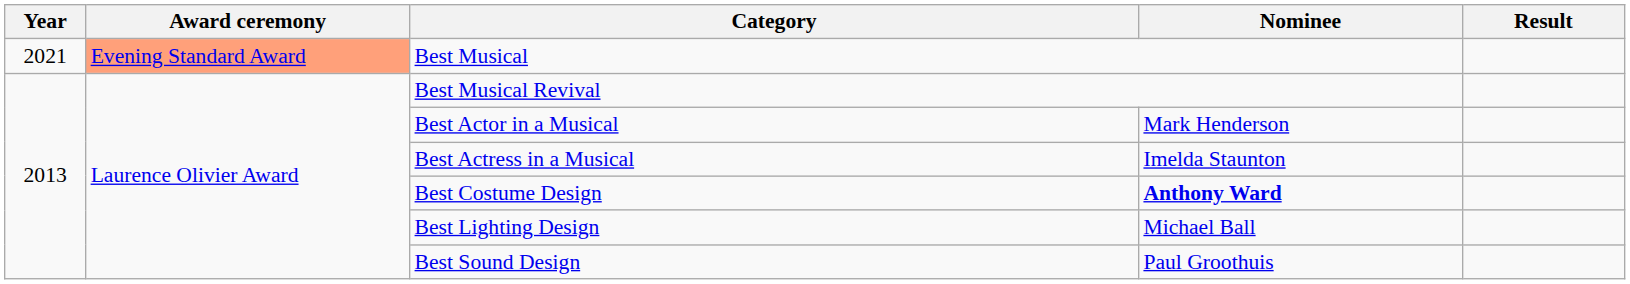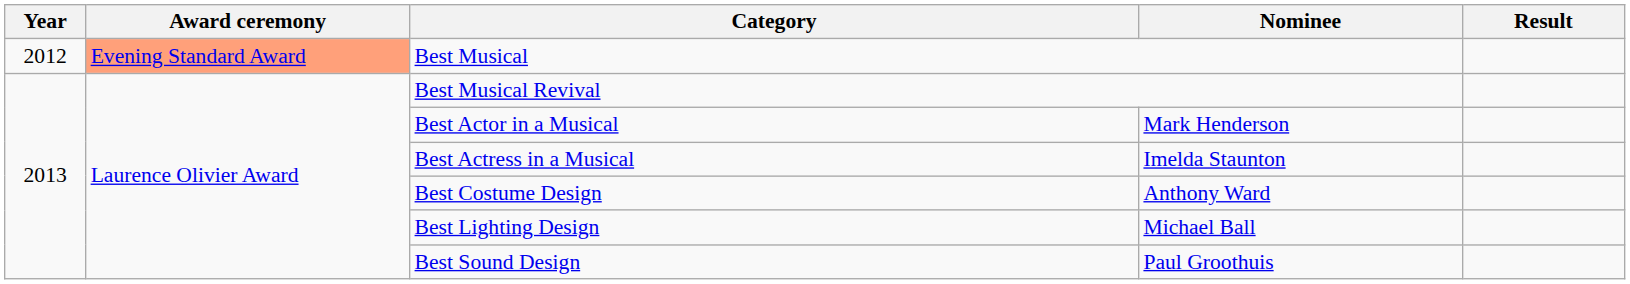 <table class="wikitable" width="95%">
 <tr>
 <th width="5%">Year</th>
 <th width="20%">Award ceremony</th>
 <th width="45%">Category</th>
 <th width="20%">Nominee</th>
 <th width="10%">Result</th>
 </tr>
 <tr>
-<td align="center">2021</td>
+<td align="center">2012</td>
 <td style="background: lightsalmon;"><a href='#'>Evening Standard Award</a></td>
 <td colspan="2"><a href='#'>Best Musical</a></td>
 <td></td>
 </tr>
 <tr>
 <td rowspan="6" align="center">2013</td>
 <td rowspan="6"><a href='#'>Laurence Olivier Award</a></td>
 <td colspan="2"><a href='#'>Best Musical Revival</a></td>
 <td></td>
 </tr>
 <tr>
 <td><a href='#'>Best Actor in a Musical</a></td>
 <td><a href='#'>Mark Henderson</a></td>
 <td></td>
 </tr>
 <tr>
 <td><a href='#'>Best Actress in a Musical</a></td>
 <td><a href='#'>Imelda Staunton</a></td>
 <td></td>
 </tr>
 <tr>
 <td><a href='#'>Best Costume Design</a></td>
-<td><strong><a href='#'>Anthony Ward</a></strong></td>
+<td><a href='#'>Anthony Ward</a></td>
 <td></td>
 </tr>
 <tr>
 <td><a href='#'>Best Lighting Design</a></td>
 <td><a href='#'>Michael Ball</a></td>
 <td></td>
 </tr>
 <tr>
 <td><a href='#'>Best Sound Design</a></td>
 <td><a href='#'>Paul Groothuis</a></td>
 <td></td>
 </tr>
 </table>
